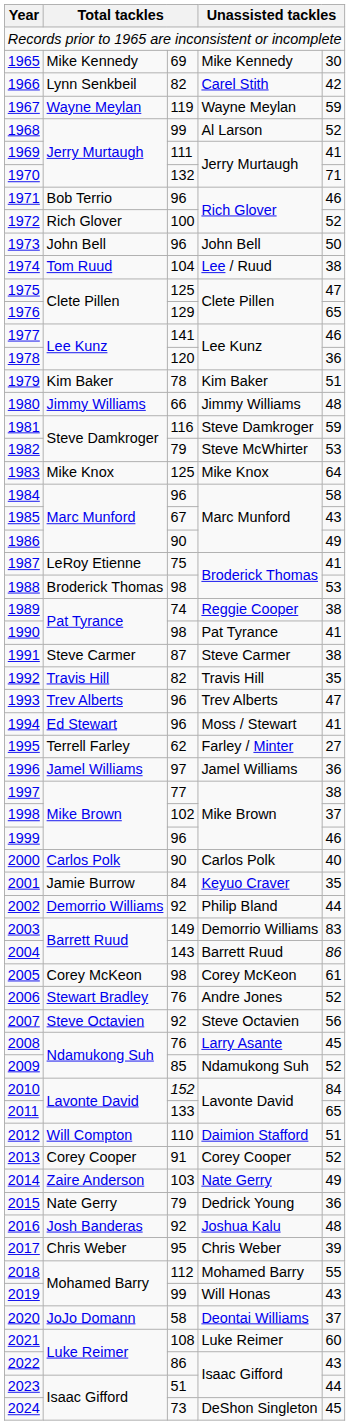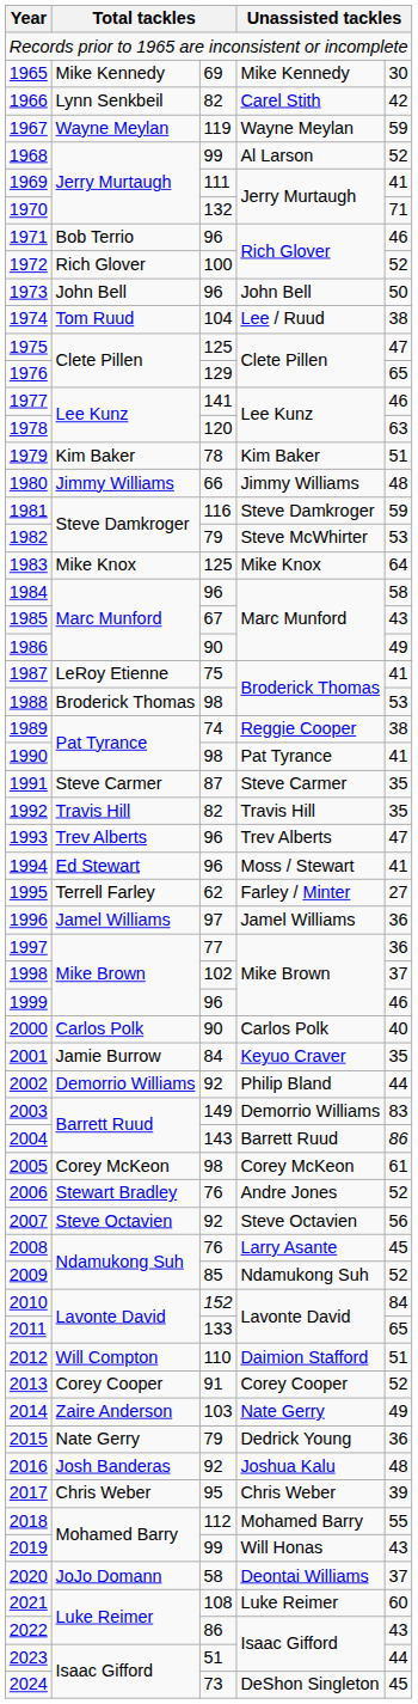 <table class=wikitable>
 <tr>
 <th>Year</th>
 <th colspan=2>Total tackles</th>
 <th colspan=2>Unassisted tackles</th>
 </tr>
 <tr>
 <td colspan=5><em>Records prior to 1965 are inconsistent or incomplete</em></td>
 </tr>
 <tr>
 <td><a href='#'>1965</a></td>
 <td>Mike Kennedy</td>
 <td>69</td>
 <td>Mike Kennedy</td>
 <td>30</td>
 </tr>
 <tr>
 <td><a href='#'>1966</a></td>
 <td>Lynn Senkbeil</td>
 <td>82</td>
 <td><a href='#'>Carel Stith</a></td>
 <td>42</td>
 </tr>
 <tr>
 <td><a href='#'>1967</a></td>
 <td><a href='#'>Wayne Meylan</a></td>
 <td>119</td>
 <td>Wayne Meylan</td>
 <td>59</td>
 </tr>
 <tr>
 <td><a href='#'>1968</a></td>
 <td rowspan=3><a href='#'>Jerry Murtaugh</a></td>
 <td>99</td>
 <td>Al Larson</td>
 <td>52</td>
 </tr>
 <tr>
 <td><a href='#'>1969</a></td>
 <td>111</td>
 <td rowspan=2>Jerry Murtaugh</td>
 <td>41</td>
 </tr>
 <tr>
 <td><a href='#'>1970</a></td>
 <td>132</td>
 <td>71</td>
 </tr>
 <tr>
 <td><a href='#'>1971</a></td>
 <td>Bob Terrio</td>
 <td>96</td>
 <td rowspan=2><a href='#'>Rich Glover</a></td>
 <td>46</td>
 </tr>
 <tr>
 <td><a href='#'>1972</a></td>
 <td>Rich Glover</td>
 <td>100</td>
 <td>52</td>
 </tr>
 <tr>
 <td><a href='#'>1973</a></td>
 <td>John Bell</td>
 <td>96</td>
 <td>John Bell</td>
 <td>50</td>
 </tr>
 <tr>
 <td><a href='#'>1974</a></td>
 <td><a href='#'>Tom Ruud</a></td>
 <td>104</td>
 <td><a href='#'>Lee</a> / Ruud</td>
 <td>38</td>
 </tr>
 <tr>
 <td><a href='#'>1975</a></td>
 <td rowspan=2>Clete Pillen</td>
 <td>125</td>
 <td rowspan=2>Clete Pillen</td>
 <td>47</td>
 </tr>
 <tr>
 <td><a href='#'>1976</a></td>
 <td>129</td>
 <td>65</td>
 </tr>
 <tr>
 <td><a href='#'>1977</a></td>
 <td rowspan=2><a href='#'>Lee Kunz</a></td>
 <td>141</td>
 <td rowspan=2>Lee Kunz</td>
 <td>46</td>
 </tr>
 <tr>
 <td><a href='#'>1978</a></td>
 <td>120</td>
-<td>36</td>
+<td>63</td>
 </tr>
 <tr>
 <td><a href='#'>1979</a></td>
 <td>Kim Baker</td>
 <td>78</td>
 <td>Kim Baker</td>
 <td>51</td>
 </tr>
 <tr>
 <td><a href='#'>1980</a></td>
 <td><a href='#'>Jimmy Williams</a></td>
 <td>66</td>
 <td>Jimmy Williams</td>
 <td>48</td>
 </tr>
 <tr>
 <td><a href='#'>1981</a></td>
 <td rowspan=2>Steve Damkroger</td>
 <td>116</td>
 <td>Steve Damkroger</td>
 <td>59</td>
 </tr>
 <tr>
 <td><a href='#'>1982</a></td>
 <td>79</td>
 <td>Steve McWhirter</td>
 <td>53</td>
 </tr>
 <tr>
 <td><a href='#'>1983</a></td>
 <td>Mike Knox</td>
 <td>125</td>
 <td>Mike Knox</td>
 <td>64</td>
 </tr>
 <tr>
 <td><a href='#'>1984</a></td>
 <td rowspan=3><a href='#'>Marc Munford</a></td>
 <td>96</td>
 <td rowspan=3>Marc Munford</td>
 <td>58</td>
 </tr>
 <tr>
 <td><a href='#'>1985</a></td>
 <td>67</td>
 <td>43</td>
 </tr>
 <tr>
 <td><a href='#'>1986</a></td>
 <td>90</td>
 <td>49</td>
 </tr>
 <tr>
 <td><a href='#'>1987</a></td>
 <td>LeRoy Etienne</td>
 <td>75</td>
 <td rowspan=2><a href='#'>Broderick Thomas</a></td>
 <td>41</td>
 </tr>
 <tr>
 <td><a href='#'>1988</a></td>
 <td>Broderick Thomas</td>
 <td>98</td>
 <td>53</td>
 </tr>
 <tr>
 <td><a href='#'>1989</a></td>
 <td rowspan=2><a href='#'>Pat Tyrance</a></td>
 <td>74</td>
 <td><a href='#'>Reggie Cooper</a></td>
 <td>38</td>
 </tr>
 <tr>
 <td><a href='#'>1990</a></td>
 <td>98</td>
 <td>Pat Tyrance</td>
 <td>41</td>
 </tr>
 <tr>
 <td><a href='#'>1991</a></td>
 <td>Steve Carmer</td>
 <td>87</td>
 <td>Steve Carmer</td>
-<td>38</td>
+<td>35</td>
 </tr>
 <tr>
 <td><a href='#'>1992</a></td>
 <td><a href='#'>Travis Hill</a></td>
 <td>82</td>
 <td>Travis Hill</td>
 <td>35</td>
 </tr>
 <tr>
 <td><a href='#'>1993</a></td>
 <td><a href='#'>Trev Alberts</a></td>
 <td>96</td>
 <td>Trev Alberts</td>
 <td>47</td>
 </tr>
 <tr>
 <td><a href='#'>1994</a></td>
 <td><a href='#'>Ed Stewart</a></td>
 <td>96</td>
 <td>Moss / Stewart</td>
 <td>41</td>
 </tr>
 <tr>
 <td><a href='#'>1995</a></td>
 <td>Terrell Farley</td>
 <td>62</td>
 <td>Farley / <a href='#'>Minter</a></td>
 <td>27</td>
 </tr>
 <tr>
 <td><a href='#'>1996</a></td>
 <td><a href='#'>Jamel Williams</a></td>
 <td>97</td>
 <td>Jamel Williams</td>
 <td>36</td>
 </tr>
 <tr>
 <td><a href='#'>1997</a></td>
 <td rowspan=3><a href='#'>Mike Brown</a></td>
 <td>77</td>
 <td rowspan=3>Mike Brown</td>
-<td>38</td>
+<td>36</td>
 </tr>
 <tr>
 <td><a href='#'>1998</a></td>
 <td>102</td>
 <td>37</td>
 </tr>
 <tr>
 <td><a href='#'>1999</a></td>
 <td>96</td>
 <td>46</td>
 </tr>
 <tr>
 <td><a href='#'>2000</a></td>
 <td><a href='#'>Carlos Polk</a></td>
 <td>90</td>
 <td>Carlos Polk</td>
 <td>40</td>
 </tr>
 <tr>
 <td><a href='#'>2001</a></td>
 <td>Jamie Burrow</td>
 <td>84</td>
 <td><a href='#'>Keyuo Craver</a></td>
 <td>35</td>
 </tr>
 <tr>
 <td><a href='#'>2002</a></td>
 <td><a href='#'>Demorrio Williams</a></td>
 <td>92</td>
 <td>Philip Bland</td>
 <td>44</td>
 </tr>
 <tr>
 <td><a href='#'>2003</a></td>
 <td rowspan=2><a href='#'>Barrett Ruud</a></td>
 <td>149</td>
 <td>Demorrio Williams</td>
 <td>83</td>
 </tr>
 <tr>
 <td><a href='#'>2004</a></td>
 <td>143</td>
 <td>Barrett Ruud</td>
 <td><em>86</em></td>
 </tr>
 <tr>
 <td><a href='#'>2005</a></td>
 <td>Corey McKeon</td>
 <td>98</td>
 <td>Corey McKeon</td>
 <td>61</td>
 </tr>
 <tr>
 <td><a href='#'>2006</a></td>
 <td><a href='#'>Stewart Bradley</a></td>
 <td>76</td>
 <td>Andre Jones</td>
 <td>52</td>
 </tr>
 <tr>
 <td><a href='#'>2007</a></td>
 <td><a href='#'>Steve Octavien</a></td>
 <td>92</td>
 <td>Steve Octavien</td>
 <td>56</td>
 </tr>
 <tr>
 <td><a href='#'>2008</a></td>
 <td rowspan=2><a href='#'>Ndamukong Suh</a></td>
 <td>76</td>
 <td><a href='#'>Larry Asante</a></td>
 <td>45</td>
 </tr>
 <tr>
 <td><a href='#'>2009</a></td>
 <td>85</td>
 <td>Ndamukong Suh</td>
 <td>52</td>
 </tr>
 <tr>
 <td><a href='#'>2010</a></td>
 <td rowspan=2><a href='#'>Lavonte David</a></td>
 <td><em>152</em></td>
 <td rowspan=2>Lavonte David</td>
 <td>84</td>
 </tr>
 <tr>
 <td><a href='#'>2011</a></td>
 <td>133</td>
 <td>65</td>
 </tr>
 <tr>
 <td><a href='#'>2012</a></td>
 <td><a href='#'>Will Compton</a></td>
 <td>110</td>
 <td><a href='#'>Daimion Stafford</a></td>
 <td>51</td>
 </tr>
 <tr>
 <td><a href='#'>2013</a></td>
 <td>Corey Cooper</td>
 <td>91</td>
 <td>Corey Cooper</td>
 <td>52</td>
 </tr>
 <tr>
 <td><a href='#'>2014</a></td>
 <td><a href='#'>Zaire Anderson</a></td>
 <td>103</td>
 <td><a href='#'>Nate Gerry</a></td>
 <td>49</td>
 </tr>
 <tr>
 <td><a href='#'>2015</a></td>
 <td>Nate Gerry</td>
 <td>79</td>
 <td>Dedrick Young</td>
 <td>36</td>
 </tr>
 <tr>
 <td><a href='#'>2016</a></td>
 <td><a href='#'>Josh Banderas</a></td>
 <td>92</td>
 <td><a href='#'>Joshua Kalu</a></td>
 <td>48</td>
 </tr>
 <tr>
 <td><a href='#'>2017</a></td>
 <td>Chris Weber</td>
 <td>95</td>
 <td>Chris Weber</td>
 <td>39</td>
 </tr>
 <tr>
 <td><a href='#'>2018</a></td>
 <td rowspan=2>Mohamed Barry</td>
 <td>112</td>
 <td>Mohamed Barry</td>
 <td>55</td>
 </tr>
 <tr>
 <td><a href='#'>2019</a></td>
 <td>99</td>
 <td>Will Honas</td>
 <td>43</td>
 </tr>
 <tr>
 <td><a href='#'>2020</a></td>
 <td><a href='#'>JoJo Domann</a></td>
 <td>58</td>
 <td><a href='#'>Deontai Williams</a></td>
 <td>37</td>
 </tr>
 <tr>
 <td><a href='#'>2021</a></td>
 <td rowspan=2><a href='#'>Luke Reimer</a></td>
 <td>108</td>
 <td>Luke Reimer</td>
 <td>60</td>
 </tr>
 <tr>
 <td><a href='#'>2022</a></td>
 <td>86</td>
 <td rowspan=2>Isaac Gifford</td>
 <td>43</td>
 </tr>
 <tr>
 <td><a href='#'>2023</a></td>
 <td rowspan=2>Isaac Gifford</td>
 <td>51</td>
 <td>44</td>
 </tr>
 <tr>
 <td><a href='#'>2024</a></td>
 <td>73</td>
 <td>DeShon Singleton</td>
 <td>45</td>
 </tr>
 </table>
